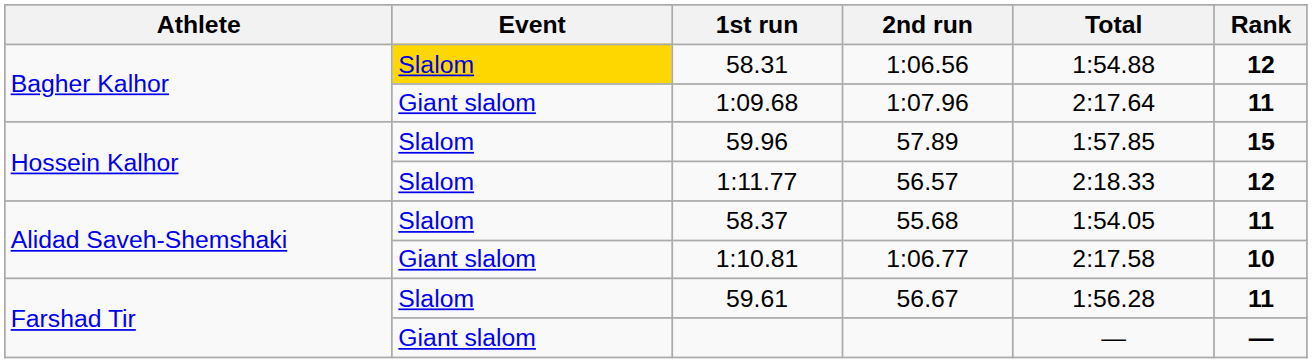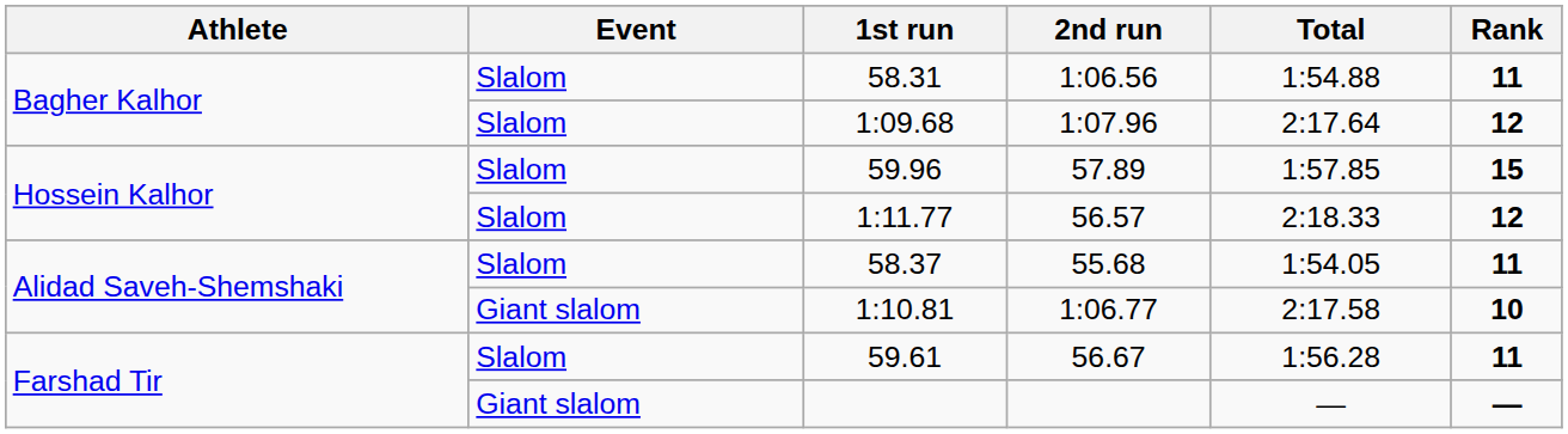 <table class="wikitable" width="60%" style="text-align:center; font-size:90%">
 <tr>
 <th width="25%">Athlete</th>
 <th width="18%">Event</th>
 <th width="11%">1st run</th>
 <th width="11%">2nd run</th>
 <th width="13%">Total</th>
 <th width="6%">Rank</th>
 </tr>
 <tr>
 <td rowspan=2 align="left"><a href='#'>Bagher Kalhor</a></td>
-<td align="left" style="background: gold;"><a href='#'>Slalom</a></td>
+<td align="left"><a href='#'>Slalom</a></td>
 <td>58.31</td>
 <td>1:06.56</td>
 <td>1:54.88</td>
-<td><strong>12</strong></td>
+<td><strong>11</strong></td>
 </tr>
 <tr>
-<td align="left"><a href='#'>Giant slalom</a></td>
+<td align="left"><a href='#'>Slalom</a></td>
 <td>1:09.68</td>
 <td>1:07.96</td>
 <td>2:17.64</td>
-<td><strong>11</strong></td>
+<td><strong>12</strong></td>
 </tr>
 <tr>
 <td rowspan=2 align="left"><a href='#'>Hossein Kalhor</a></td>
 <td align="left"><a href='#'>Slalom</a></td>
 <td>59.96</td>
 <td>57.89</td>
 <td>1:57.85</td>
 <td><strong>15</strong></td>
 </tr>
 <tr>
 <td align="left"><a href='#'>Slalom</a></td>
 <td>1:11.77</td>
 <td>56.57</td>
 <td>2:18.33</td>
 <td><strong>12</strong></td>
 </tr>
 <tr>
 <td rowspan=2 align="left"><a href='#'>Alidad Saveh-Shemshaki</a></td>
 <td align="left"><a href='#'>Slalom</a></td>
 <td>58.37</td>
 <td>55.68</td>
 <td>1:54.05</td>
 <td><strong>11</strong></td>
 </tr>
 <tr>
 <td align="left"><a href='#'>Giant slalom</a></td>
 <td>1:10.81</td>
 <td>1:06.77</td>
 <td>2:17.58</td>
 <td><strong>10</strong></td>
 </tr>
 <tr>
 <td rowspan=2 align="left"><a href='#'>Farshad Tir</a></td>
 <td align="left"><a href='#'>Slalom</a></td>
 <td>59.61</td>
 <td>56.67</td>
 <td>1:56.28</td>
 <td><strong>11</strong></td>
 </tr>
 <tr>
 <td align="left"><a href='#'>Giant slalom</a></td>
 <td></td>
 <td></td>
 <td>—</td>
 <td><strong>—</strong></td>
 </tr>
 </table>
